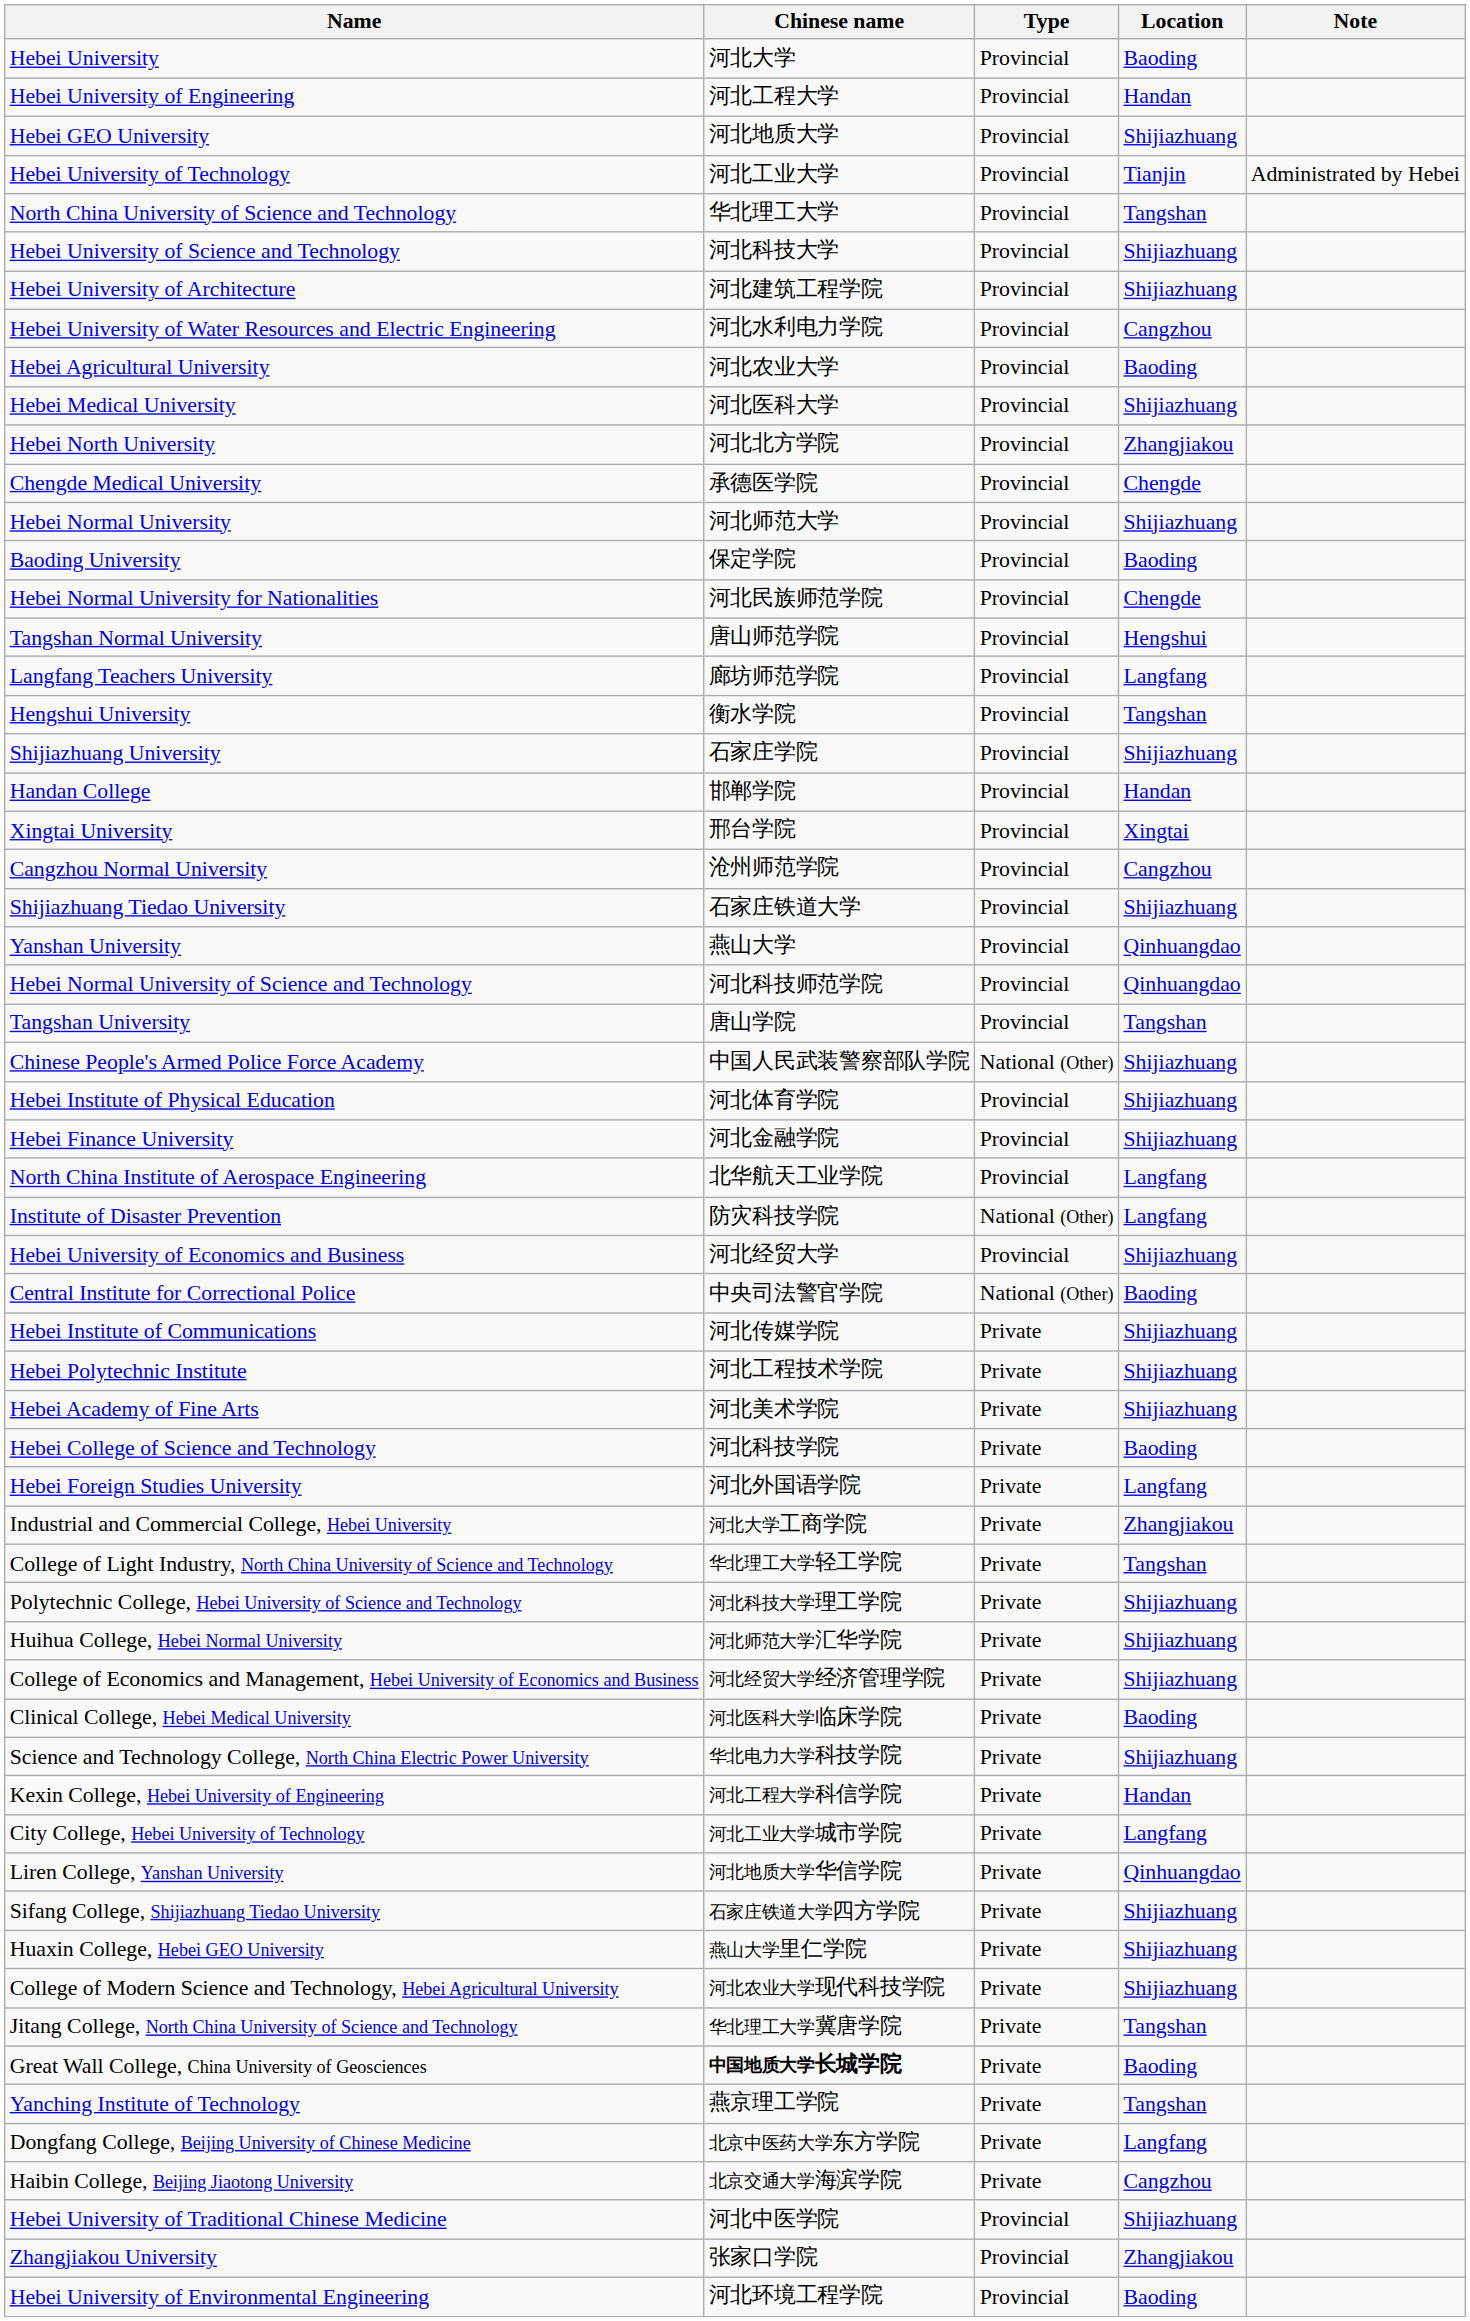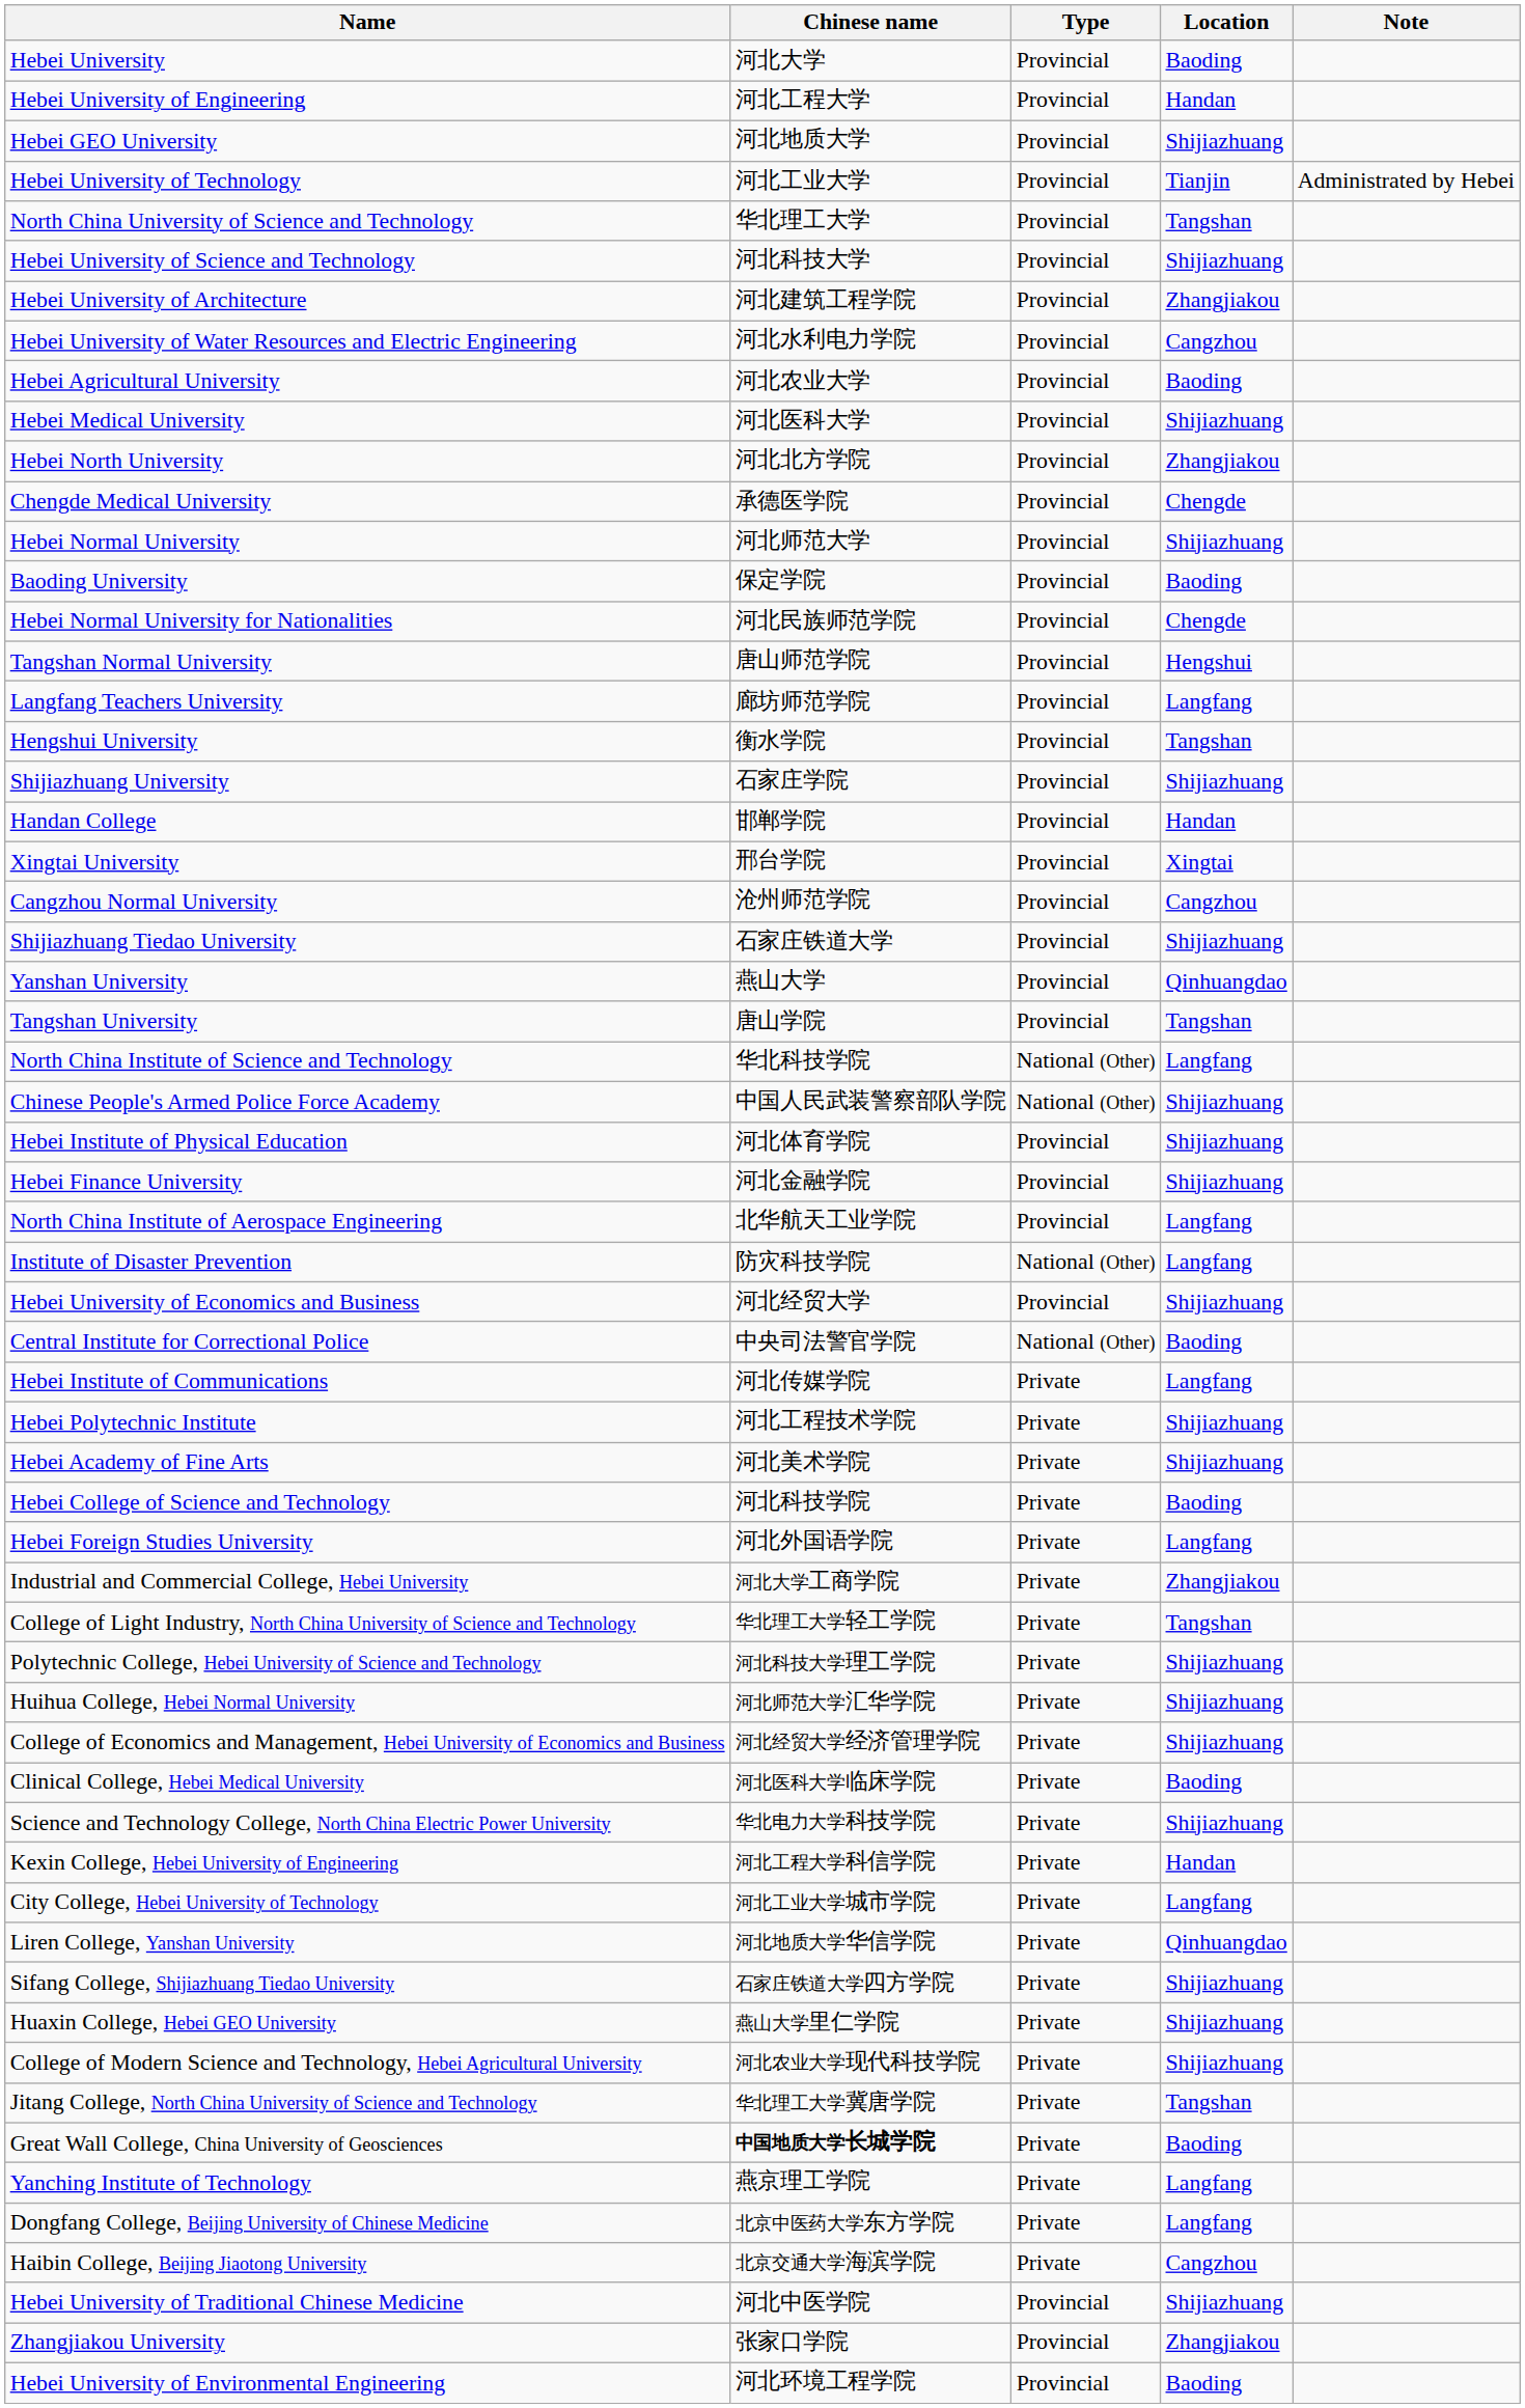 <table class="wikitable + sortable">
 <tr>
 <th>Name</th>
 <th>Chinese name</th>
 <th>Type</th>
 <th>Location</th>
 <th>Note</th>
 </tr>
 <tr>
 <td><a href='#'>Hebei University</a></td>
 <td>河北大学</td>
 <td>Provincial</td>
 <td><a href='#'>Baoding</a></td>
 <td></td>
 </tr>
 <tr>
 <td><a href='#'>Hebei University of Engineering</a></td>
 <td>河北工程大学</td>
 <td>Provincial</td>
 <td><a href='#'>Handan</a></td>
 <td></td>
 </tr>
 <tr>
 <td><a href='#'>Hebei GEO University</a></td>
 <td>河北地质大学</td>
 <td>Provincial</td>
 <td><a href='#'>Shijiazhuang</a></td>
 <td></td>
 </tr>
 <tr>
 <td><a href='#'>Hebei University of Technology</a></td>
 <td>河北工业大学</td>
 <td>Provincial</td>
 <td><a href='#'>Tianjin</a></td>
 <td>Administrated by Hebei</td>
 </tr>
 <tr>
 <td><a href='#'>North China University of Science and Technology</a></td>
 <td>华北理工大学</td>
 <td>Provincial</td>
 <td><a href='#'>Tangshan</a></td>
 <td></td>
 </tr>
 <tr>
 <td><a href='#'>Hebei University of Science and Technology</a></td>
 <td>河北科技大学</td>
 <td>Provincial</td>
 <td><a href='#'>Shijiazhuang</a></td>
 <td></td>
 </tr>
 <tr>
 <td><a href='#'>Hebei University of Architecture</a></td>
 <td>河北建筑工程学院</td>
 <td>Provincial</td>
-<td><a href='#'>Shijiazhuang</a></td>
+<td><a href='#'>Zhangjiakou</a></td>
 <td></td>
 </tr>
 <tr>
 <td><a href='#'>Hebei University of Water Resources and Electric Engineering</a></td>
 <td>河北水利电力学院</td>
 <td>Provincial</td>
 <td><a href='#'>Cangzhou</a></td>
 <td></td>
 </tr>
 <tr>
 <td><a href='#'>Hebei Agricultural University</a></td>
 <td>河北农业大学</td>
 <td>Provincial</td>
 <td><a href='#'>Baoding</a></td>
 <td></td>
 </tr>
 <tr>
 <td><a href='#'>Hebei Medical University</a></td>
 <td>河北医科大学</td>
 <td>Provincial</td>
 <td><a href='#'>Shijiazhuang</a></td>
 <td></td>
 </tr>
 <tr>
 <td><a href='#'>Hebei North University</a></td>
 <td>河北北方学院</td>
 <td>Provincial</td>
 <td><a href='#'>Zhangjiakou</a></td>
 <td></td>
 </tr>
 <tr>
 <td><a href='#'>Chengde Medical University</a></td>
 <td>承德医学院</td>
 <td>Provincial</td>
 <td><a href='#'>Chengde</a></td>
 <td></td>
 </tr>
 <tr>
 <td><a href='#'>Hebei Normal University</a></td>
 <td>河北师范大学</td>
 <td>Provincial</td>
 <td><a href='#'>Shijiazhuang</a></td>
 <td></td>
 </tr>
 <tr>
 <td><a href='#'>Baoding University</a></td>
 <td>保定学院</td>
 <td>Provincial</td>
 <td><a href='#'>Baoding</a></td>
 <td></td>
 </tr>
 <tr>
 <td><a href='#'>Hebei Normal University for Nationalities</a></td>
 <td>河北民族师范学院</td>
 <td>Provincial</td>
 <td><a href='#'>Chengde</a></td>
 <td></td>
 </tr>
 <tr>
 <td><a href='#'>Tangshan Normal University</a></td>
 <td>唐山师范学院</td>
 <td>Provincial</td>
 <td><a href='#'>Hengshui</a></td>
 <td></td>
 </tr>
 <tr>
 <td><a href='#'>Langfang Teachers University</a></td>
 <td>廊坊师范学院</td>
 <td>Provincial</td>
 <td><a href='#'>Langfang</a></td>
 <td></td>
 </tr>
 <tr>
 <td><a href='#'>Hengshui University</a></td>
 <td>衡水学院</td>
 <td>Provincial</td>
 <td><a href='#'>Tangshan</a></td>
 <td></td>
 </tr>
 <tr>
 <td><a href='#'>Shijiazhuang University</a></td>
 <td>石家庄学院</td>
 <td>Provincial</td>
 <td><a href='#'>Shijiazhuang</a></td>
 <td></td>
 </tr>
 <tr>
 <td><a href='#'>Handan College</a></td>
 <td>邯郸学院</td>
 <td>Provincial</td>
 <td><a href='#'>Handan</a></td>
 <td></td>
 </tr>
 <tr>
 <td><a href='#'>Xingtai University</a></td>
 <td>邢台学院</td>
 <td>Provincial</td>
 <td><a href='#'>Xingtai</a></td>
 <td></td>
 </tr>
 <tr>
 <td><a href='#'>Cangzhou Normal University</a></td>
 <td>沧州师范学院</td>
 <td>Provincial</td>
 <td><a href='#'>Cangzhou</a></td>
 <td></td>
 </tr>
 <tr>
 <td><a href='#'>Shijiazhuang Tiedao University</a></td>
 <td>石家庄铁道大学</td>
 <td>Provincial</td>
 <td><a href='#'>Shijiazhuang</a></td>
 <td></td>
 </tr>
 <tr>
 <td><a href='#'>Yanshan University</a></td>
 <td>燕山大学</td>
 <td>Provincial</td>
 <td><a href='#'>Qinhuangdao</a></td>
 <td></td>
 </tr>
 <tr>
-<td><a href='#'>Hebei Normal University of Science and Technology</a></td>
-<td>河北科技师范学院</td>
-<td>Provincial</td>
-<td><a href='#'>Qinhuangdao</a></td>
-<td></td>
-</tr>
-<tr>
 <td><a href='#'>Tangshan University</a></td>
 <td>唐山学院</td>
 <td>Provincial</td>
 <td><a href='#'>Tangshan</a></td>
+<td></td>
+</tr>
+<tr>
+<td><a href='#'>North China Institute of Science and Technology</a></td>
+<td>华北科技学院</td>
+<td>National <small>(Other)</small></td>
+<td><a href='#'>Langfang</a></td>
 <td></td>
 </tr>
 <tr>
 <td><a href='#'>Chinese People's Armed Police Force Academy</a></td>
 <td>中国人民武装警察部队学院</td>
 <td>National <small>(Other)</small></td>
 <td><a href='#'>Shijiazhuang</a></td>
 <td></td>
 </tr>
 <tr>
 <td><a href='#'>Hebei Institute of Physical Education</a></td>
 <td>河北体育学院</td>
 <td>Provincial</td>
 <td><a href='#'>Shijiazhuang</a></td>
 <td></td>
 </tr>
 <tr>
 <td><a href='#'>Hebei Finance University</a></td>
 <td>河北金融学院</td>
 <td>Provincial</td>
 <td><a href='#'>Shijiazhuang</a></td>
 <td></td>
 </tr>
 <tr>
 <td><a href='#'>North China Institute of Aerospace Engineering</a></td>
 <td>北华航天工业学院</td>
 <td>Provincial</td>
 <td><a href='#'>Langfang</a></td>
 <td></td>
 </tr>
 <tr>
 <td><a href='#'>Institute of Disaster Prevention</a></td>
 <td>防灾科技学院</td>
 <td>National <small>(Other)</small></td>
 <td><a href='#'>Langfang</a></td>
 <td></td>
 </tr>
 <tr>
 <td><a href='#'>Hebei University of Economics and Business</a></td>
 <td>河北经贸大学</td>
 <td>Provincial</td>
 <td><a href='#'>Shijiazhuang</a></td>
 <td></td>
 </tr>
 <tr>
 <td><a href='#'>Central Institute for Correctional Police</a></td>
 <td>中央司法警官学院</td>
 <td>National <small>(Other)</small></td>
 <td><a href='#'>Baoding</a></td>
 <td></td>
 </tr>
 <tr>
 <td><a href='#'>Hebei Institute of Communications</a></td>
 <td>河北传媒学院</td>
 <td>Private</td>
-<td><a href='#'>Shijiazhuang</a></td>
+<td><a href='#'>Langfang</a></td>
 <td></td>
 </tr>
 <tr>
 <td><a href='#'>Hebei Polytechnic Institute</a></td>
 <td>河北工程技术学院</td>
 <td>Private</td>
 <td><a href='#'>Shijiazhuang</a></td>
 <td></td>
 </tr>
 <tr>
 <td><a href='#'>Hebei Academy of Fine Arts</a></td>
 <td>河北美术学院</td>
 <td>Private</td>
 <td><a href='#'>Shijiazhuang</a></td>
 <td></td>
 </tr>
 <tr>
 <td><a href='#'>Hebei College of Science and Technology</a></td>
 <td>河北科技学院</td>
 <td>Private</td>
 <td><a href='#'>Baoding</a></td>
 <td></td>
 </tr>
 <tr>
 <td><a href='#'>Hebei Foreign Studies University</a></td>
 <td>河北外国语学院</td>
 <td>Private</td>
 <td><a href='#'>Langfang</a></td>
 <td></td>
 </tr>
 <tr>
 <td>Industrial and Commercial College, <small><a href='#'>Hebei University</a></small></td>
 <td><small>河北大学</small>工商学院</td>
 <td>Private</td>
 <td><a href='#'>Zhangjiakou</a></td>
 <td></td>
 </tr>
 <tr>
 <td>College of Light Industry, <small><a href='#'>North China University of Science and Technology</a></small></td>
 <td><small>华北理工大学</small>轻工学院</td>
 <td>Private</td>
 <td><a href='#'>Tangshan</a></td>
 <td></td>
 </tr>
 <tr>
 <td>Polytechnic College, <small><a href='#'>Hebei University of Science and Technology</a></small></td>
 <td><small>河北科技大学</small>理工学院</td>
 <td>Private</td>
 <td><a href='#'>Shijiazhuang</a></td>
 <td></td>
 </tr>
 <tr>
 <td>Huihua College, <small><a href='#'>Hebei Normal University</a></small></td>
 <td><small>河北师范大学</small>汇华学院</td>
 <td>Private</td>
 <td><a href='#'>Shijiazhuang</a></td>
 <td></td>
 </tr>
 <tr>
 <td>College of Economics and Management, <small><a href='#'>Hebei University of Economics and Business</a></small></td>
 <td><small>河北经贸大学</small>经济管理学院</td>
 <td>Private</td>
 <td><a href='#'>Shijiazhuang</a></td>
 <td></td>
 </tr>
 <tr>
 <td>Clinical College, <small><a href='#'>Hebei Medical University</a></small></td>
 <td><small>河北医科大学</small>临床学院</td>
 <td>Private</td>
 <td><a href='#'>Baoding</a></td>
 <td></td>
 </tr>
 <tr>
 <td>Science and Technology College, <small><a href='#'>North China Electric Power University</a></small></td>
 <td><small>华北电力大学</small>科技学院</td>
 <td>Private</td>
 <td><a href='#'>Shijiazhuang</a></td>
 <td></td>
 </tr>
 <tr>
 <td>Kexin College, <small><a href='#'>Hebei University of Engineering</a></small></td>
 <td><small>河北工程大学</small>科信学院</td>
 <td>Private</td>
 <td><a href='#'>Handan</a></td>
 <td></td>
 </tr>
 <tr>
 <td>City College, <small><a href='#'>Hebei University of Technology</a></small></td>
 <td><small>河北工业大学</small>城市学院</td>
 <td>Private</td>
 <td><a href='#'>Langfang</a></td>
 <td></td>
 </tr>
 <tr>
 <td>Liren College, <small><a href='#'>Yanshan University</a></small></td>
 <td><small>河北地质大学</small>华信学院</td>
 <td>Private</td>
 <td><a href='#'>Qinhuangdao</a></td>
 <td></td>
 </tr>
 <tr>
 <td>Sifang College, <small><a href='#'>Shijiazhuang Tiedao University</a></small></td>
 <td><small>石家庄铁道大学</small>四方学院</td>
 <td>Private</td>
 <td><a href='#'>Shijiazhuang</a></td>
 <td></td>
 </tr>
 <tr>
 <td>Huaxin College, <small><a href='#'>Hebei GEO University</a></small></td>
 <td><small>燕山大学</small>里仁学院</td>
 <td>Private</td>
 <td><a href='#'>Shijiazhuang</a></td>
 <td></td>
 </tr>
 <tr>
 <td>College of Modern Science and Technology, <small><a href='#'>Hebei Agricultural University</a></small></td>
 <td><small>河北农业大学</small>现代科技学院</td>
 <td>Private</td>
 <td><a href='#'>Shijiazhuang</a></td>
 <td></td>
 </tr>
 <tr>
 <td>Jitang College, <small><a href='#'>North China University of Science and Technology</a></small></td>
 <td><small>华北理工大学</small>冀唐学院</td>
 <td>Private</td>
 <td><a href='#'>Tangshan</a></td>
 <td></td>
 </tr>
 <tr>
 <td>Great Wall College, <small>China University of Geosciences</small></td>
 <td><strong><small>中国地质大学</small>长城学院</strong></td>
 <td>Private</td>
 <td><a href='#'>Baoding</a></td>
 <td></td>
 </tr>
 <tr>
 <td><a href='#'>Yanching Institute of Technology</a></td>
 <td>燕京理工学院</td>
 <td>Private</td>
-<td><a href='#'>Tangshan</a></td>
+<td><a href='#'>Langfang</a></td>
 <td></td>
 </tr>
 <tr>
 <td>Dongfang College, <small><a href='#'>Beijing University of Chinese Medicine</a></small></td>
 <td><small>北京中医药大学</small>东方学院</td>
 <td>Private</td>
 <td><a href='#'>Langfang</a></td>
 <td></td>
 </tr>
 <tr>
 <td>Haibin College, <small><a href='#'>Beijing Jiaotong University</a></small></td>
 <td><small>北京交通大学</small>海滨学院</td>
 <td>Private</td>
 <td><a href='#'>Cangzhou</a></td>
 <td></td>
 </tr>
 <tr>
 <td><a href='#'>Hebei University of Traditional Chinese Medicine</a></td>
 <td>河北中医学院</td>
 <td>Provincial</td>
 <td><a href='#'>Shijiazhuang</a></td>
 <td></td>
 </tr>
 <tr>
 <td><a href='#'>Zhangjiakou University</a></td>
 <td>张家口学院</td>
 <td>Provincial</td>
 <td><a href='#'>Zhangjiakou</a></td>
 <td></td>
 </tr>
 <tr>
 <td><a href='#'>Hebei University of Environmental Engineering</a></td>
 <td>河北环境工程学院</td>
 <td>Provincial</td>
 <td><a href='#'>Baoding</a></td>
 <td></td>
 </tr>
 </table>
